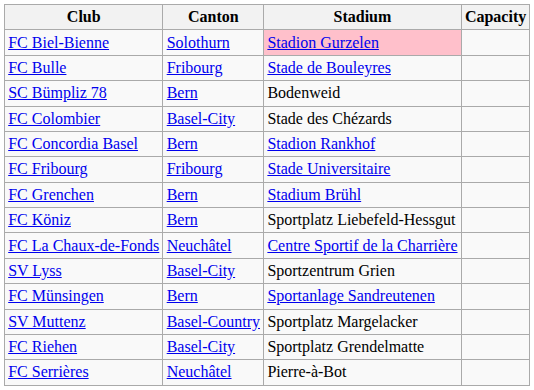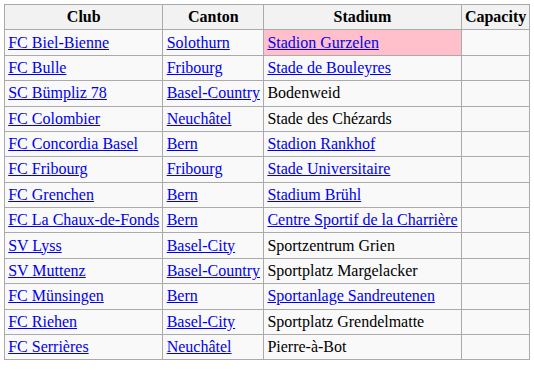 <table class="wikitable">
 <tr>
 <th>Club</th>
 <th>Canton</th>
 <th>Stadium</th>
 <th>Capacity</th>
 </tr>
 <tr>
 <td><a href='#'>FC Biel-Bienne</a></td>
 <td><a href='#'>Solothurn</a></td>
 <td style="background: pink;"><a href='#'>Stadion Gurzelen</a></td>
 <td></td>
 </tr>
 <tr>
 <td><a href='#'>FC Bulle</a></td>
 <td><a href='#'>Fribourg</a></td>
 <td><a href='#'>Stade de Bouleyres</a></td>
 <td></td>
 </tr>
 <tr>
 <td><a href='#'>SC Bümpliz 78</a></td>
-<td><a href='#'>Bern</a></td>
+<td><a href='#'>Basel-Country</a></td>
 <td>Bodenweid</td>
 <td></td>
 </tr>
 <tr>
 <td><a href='#'>FC Colombier</a></td>
-<td><a href='#'>Basel-City</a></td>
+<td><a href='#'>Neuchâtel</a></td>
 <td>Stade des Chézards</td>
 <td></td>
 </tr>
 <tr>
 <td><a href='#'>FC Concordia Basel</a></td>
 <td><a href='#'>Bern</a></td>
 <td><a href='#'>Stadion Rankhof</a></td>
 <td></td>
 </tr>
 <tr>
 <td><a href='#'>FC Fribourg</a></td>
 <td><a href='#'>Fribourg</a></td>
 <td><a href='#'>Stade Universitaire</a></td>
 <td></td>
 </tr>
 <tr>
 <td><a href='#'>FC Grenchen</a></td>
 <td><a href='#'>Bern</a></td>
 <td><a href='#'>Stadium Brühl</a></td>
 <td></td>
 </tr>
 <tr>
-<td><a href='#'>FC Köniz</a></td>
+<td><a href='#'>FC La Chaux-de-Fonds</a></td>
 <td><a href='#'>Bern</a></td>
-<td>Sportplatz Liebefeld-Hessgut</td>
-<td></td>
-</tr>
-<tr>
-<td><a href='#'>FC La Chaux-de-Fonds</a></td>
-<td><a href='#'>Neuchâtel</a></td>
 <td><a href='#'>Centre Sportif de la Charrière</a></td>
 <td></td>
 </tr>
 <tr>
 <td><a href='#'>SV Lyss</a></td>
 <td><a href='#'>Basel-City</a></td>
 <td>Sportzentrum Grien</td>
 <td></td>
 </tr>
 <tr>
+<td><a href='#'>SV Muttenz</a></td>
+<td><a href='#'>Basel-Country</a></td>
+<td>Sportplatz Margelacker</td>
+<td></td>
+</tr>
+<tr>
 <td><a href='#'>FC Münsingen</a></td>
 <td><a href='#'>Bern</a></td>
 <td><a href='#'>Sportanlage Sandreutenen</a></td>
-<td></td>
-</tr>
-<tr>
-<td><a href='#'>SV Muttenz</a></td>
-<td><a href='#'>Basel-Country</a></td>
-<td>Sportplatz Margelacker</td>
 <td></td>
 </tr>
 <tr>
 <td><a href='#'>FC Riehen</a></td>
 <td><a href='#'>Basel-City</a></td>
 <td>Sportplatz Grendelmatte</td>
 <td></td>
 </tr>
 <tr>
 <td><a href='#'>FC Serrières</a></td>
 <td><a href='#'>Neuchâtel</a></td>
 <td>Pierre-à-Bot</td>
 <td></td>
 </tr>
 <tr>
 </tr>
 </table>
